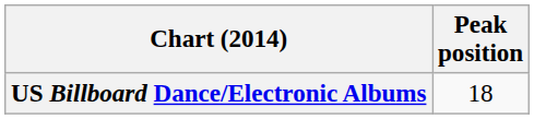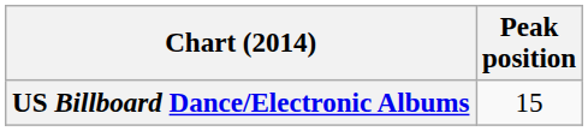 <table class="wikitable plainrowheaders">
 <tr>
 <th>Chart (2014)</th>
 <th>Peak<br>position</th>
 </tr>
 <tr>
 <th scope="row">US <em>Billboard</em> <a href='#'>Dance/Electronic Albums</a></th>
-<td style="text-align:center;">18</td>
+<td style="text-align:center;">15</td>
 </tr>
 </table>
